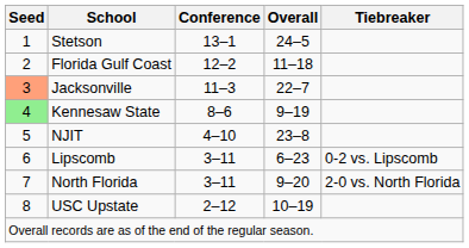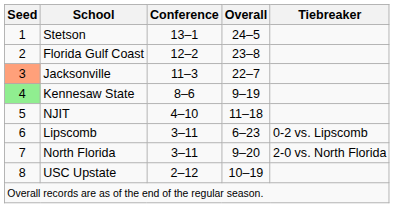 <table class="wikitable" style="white-space:nowrap; font-size:90%;">
 <tr>
 <th>Seed</th>
 <th>School</th>
 <th>Conference</th>
 <th>Overall</th>
 <th>Tiebreaker</th>
 </tr>
 <tr>
 <td align=center>1</td>
 <td>Stetson</td>
 <td align=center>13–1</td>
 <td align=center>24–5</td>
 <td></td>
 </tr>
 <tr>
 <td align=center>2</td>
 <td>Florida Gulf Coast</td>
 <td align=center>12–2</td>
-<td align=center>11–18</td>
+<td align=center>23–8</td>
 <td></td>
 </tr>
 <tr>
 <td align=center style="background: lightsalmon;">3</td>
 <td>Jacksonville</td>
 <td align=center>11–3</td>
 <td align=center>22–7</td>
 <td></td>
 </tr>
 <tr>
 <td align=center style="background: lightgreen;">4</td>
 <td>Kennesaw State</td>
 <td align=center>8–6</td>
 <td align=center>9–19</td>
 <td></td>
 </tr>
 <tr>
 <td align=center>5</td>
 <td>NJIT</td>
 <td align=center>4–10</td>
-<td align=center>23–8</td>
+<td align=center>11–18</td>
 <td></td>
 </tr>
 <tr>
 <td align=center>6</td>
 <td>Lipscomb</td>
 <td align=center>3–11</td>
 <td align=center>6–23</td>
 <td>0-2 vs. Lipscomb</td>
 </tr>
 <tr>
 <td align=center>7</td>
 <td>North Florida</td>
 <td align=center>3–11</td>
 <td align=center>9–20</td>
 <td>2-0 vs. North Florida</td>
 </tr>
 <tr>
 <td align=center>8</td>
 <td>USC Upstate</td>
 <td align=center>2–12</td>
 <td align=center>10–19</td>
 <td></td>
 </tr>
 <tr>
 <td colspan=5 align=left><small>Overall records are as of the end of the regular season.</small></td>
 </tr>
 </table>
